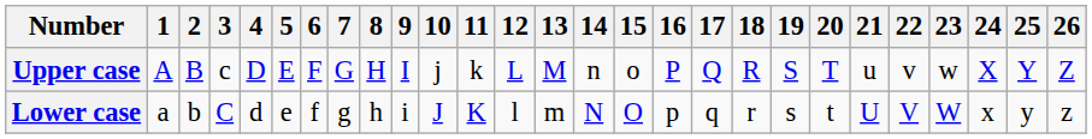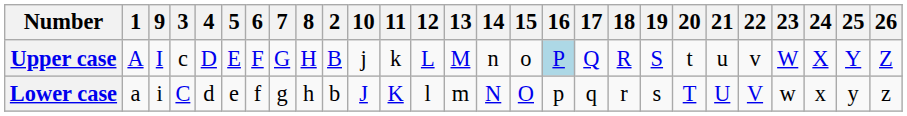 <table class="wikitable" style="text-align:center; table-layout:fixed">
 <tr>
 <th>Number</th>
 <th>1</th>
-<th>2</th>
+<th>9</th>
 <th>3</th>
 <th>4</th>
 <th>5</th>
 <th>6</th>
 <th>7</th>
 <th>8</th>
-<th>9</th>
+<th>2</th>
 <th>10</th>
 <th>11</th>
 <th>12</th>
 <th>13</th>
 <th>14</th>
 <th>15</th>
 <th>16</th>
 <th>17</th>
 <th>18</th>
 <th>19</th>
 <th>20</th>
 <th>21</th>
 <th>22</th>
 <th>23</th>
 <th>24</th>
 <th>25</th>
 <th>26</th>
 </tr>
 <tr>
 <th><a href='#'>Upper case</a></th>
 <td><a href='#'>A</a></td>
-<td><a href='#'>B</a></td>
+<td><a href='#'>I</a></td>
 <td>c</td>
 <td><a href='#'>D</a></td>
 <td><a href='#'>E</a></td>
 <td><a href='#'>F</a></td>
 <td><a href='#'>G</a></td>
 <td><a href='#'>H</a></td>
-<td><a href='#'>I</a></td>
+<td><a href='#'>B</a></td>
 <td>j</td>
 <td>k</td>
 <td><a href='#'>L</a></td>
 <td><a href='#'>M</a></td>
 <td>n</td>
 <td>o</td>
-<td><a href='#'>P</a></td>
+<td style="background: lightblue;"><a href='#'>P</a></td>
 <td><a href='#'>Q</a></td>
 <td><a href='#'>R</a></td>
 <td><a href='#'>S</a></td>
-<td><a href='#'>T</a></td>
+<td>t</td>
 <td>u</td>
 <td>v</td>
-<td>w</td>
+<td><a href='#'>W</a></td>
 <td><a href='#'>X</a></td>
 <td><a href='#'>Y</a></td>
 <td><a href='#'>Z</a></td>
 </tr>
 <tr>
 <th><a href='#'>Lower case</a></th>
 <td>a</td>
-<td>b</td>
+<td>i</td>
 <td><a href='#'>C</a></td>
 <td>d</td>
 <td>e</td>
 <td>f</td>
 <td>g</td>
 <td>h</td>
-<td>i</td>
+<td>b</td>
 <td><a href='#'>J</a></td>
 <td><a href='#'>K</a></td>
 <td>l</td>
 <td>m</td>
 <td><a href='#'>N</a></td>
 <td><a href='#'>O</a></td>
 <td>p</td>
 <td>q</td>
 <td>r</td>
 <td>s</td>
-<td>t</td>
+<td><a href='#'>T</a></td>
 <td><a href='#'>U</a></td>
 <td><a href='#'>V</a></td>
-<td><a href='#'>W</a></td>
+<td>w</td>
 <td>x</td>
 <td>y</td>
 <td>z</td>
 </tr>
 </table>
